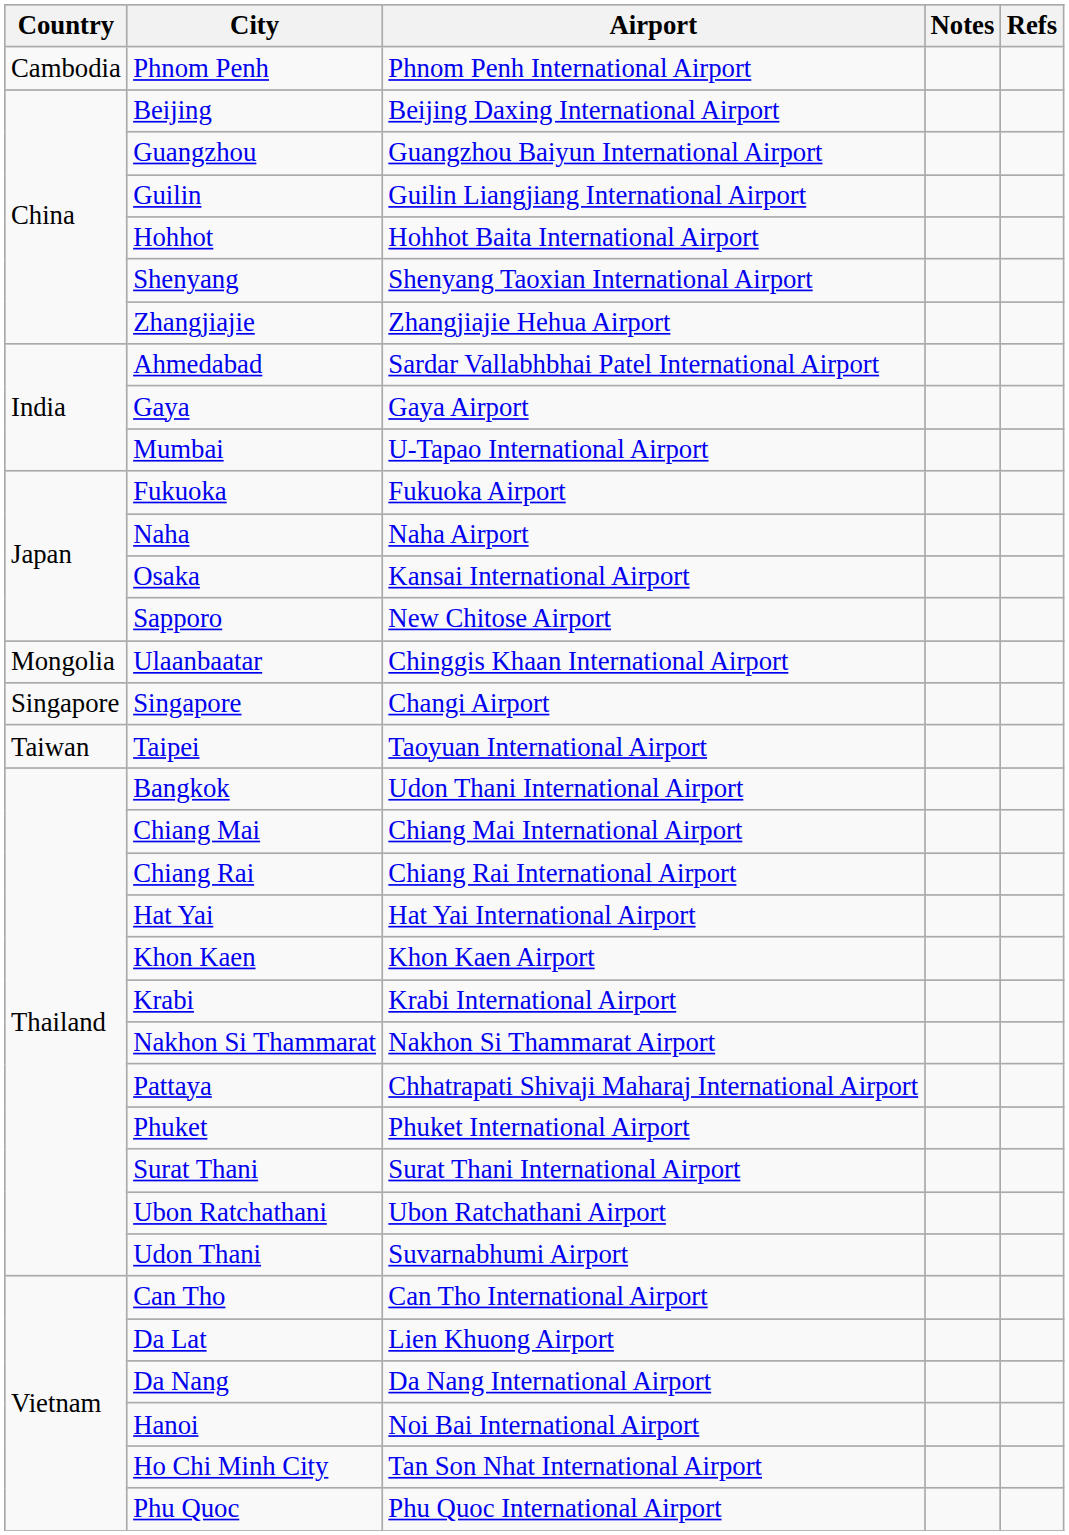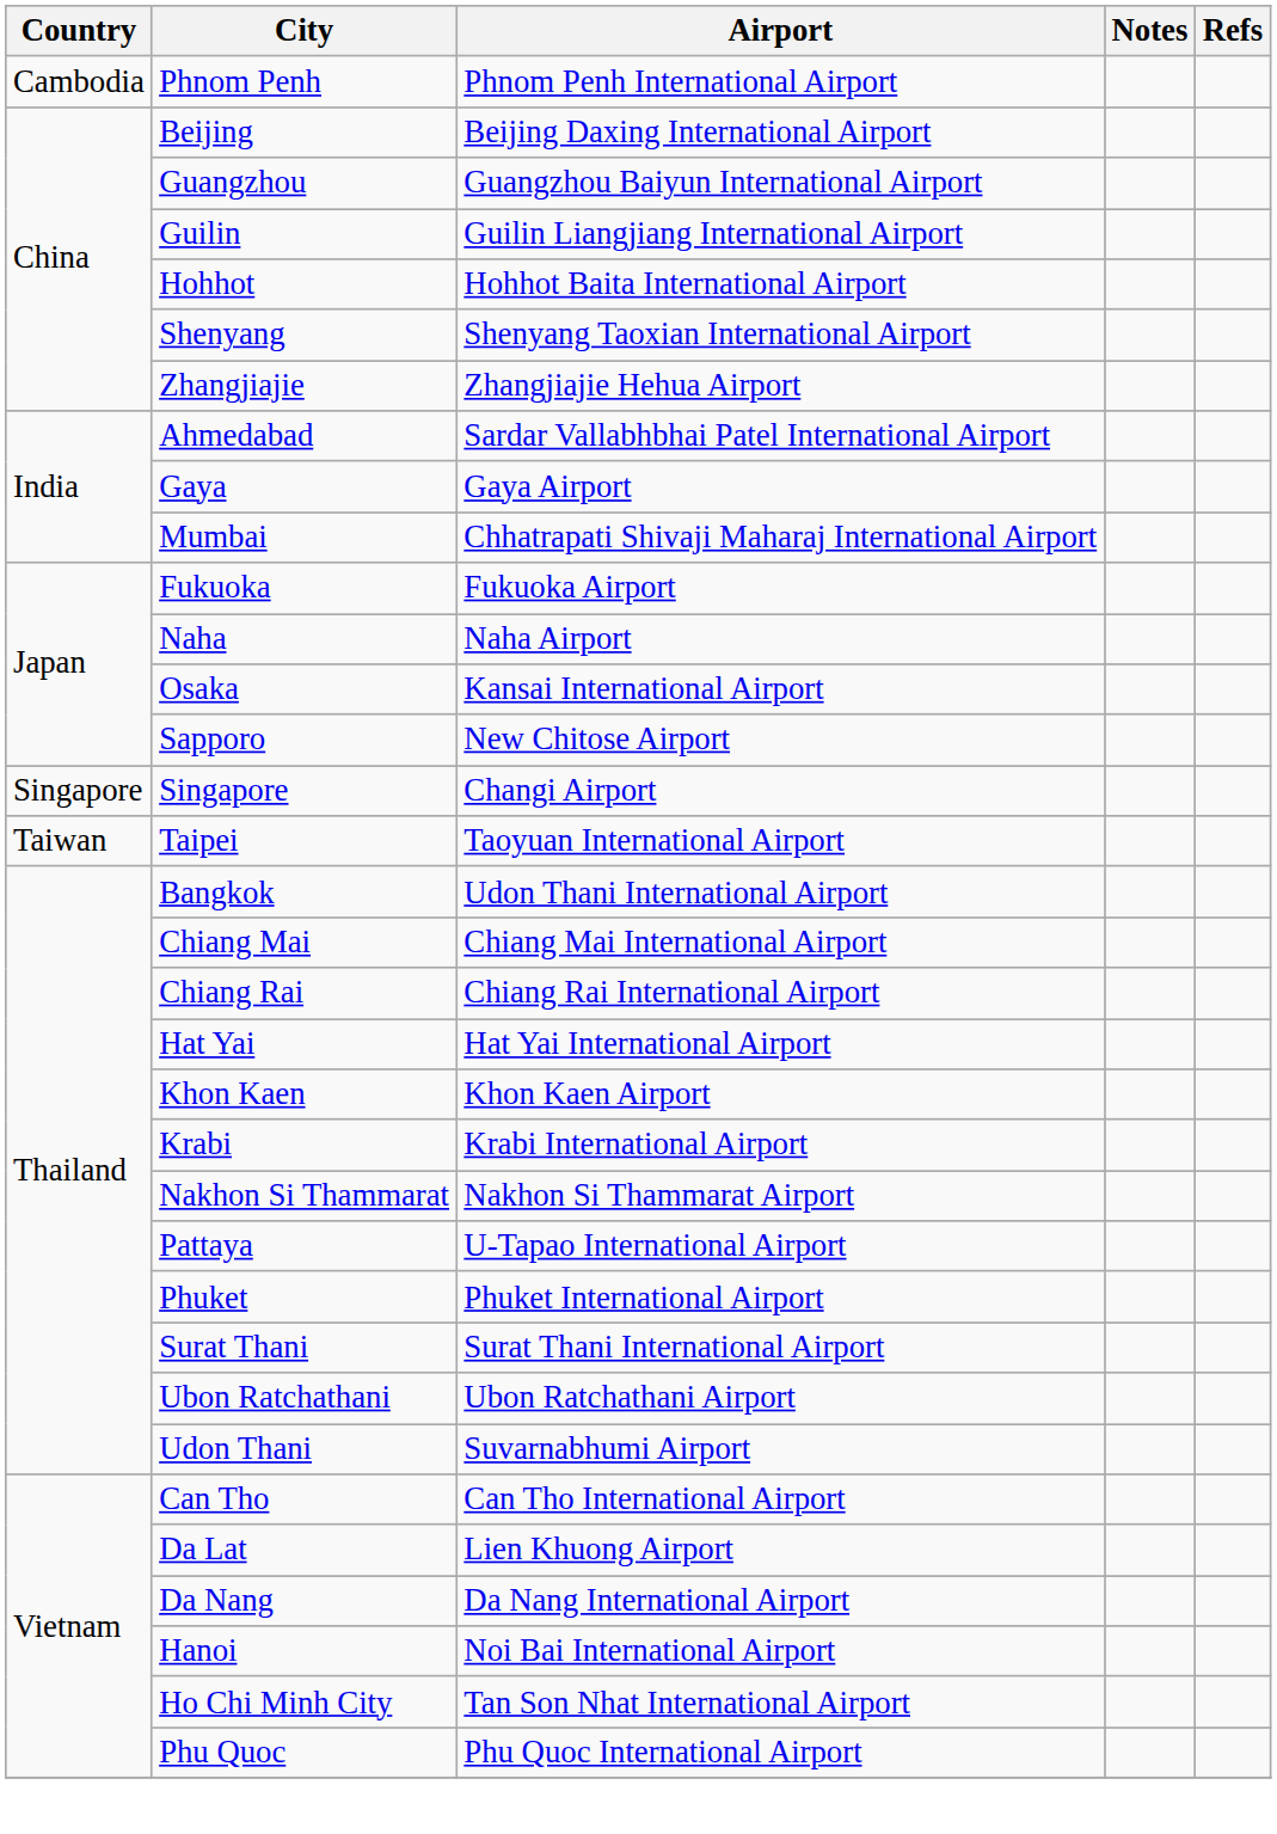 <table class="sortable wikitable">
 <tr>
 <th>Country</th>
 <th>City</th>
 <th>Airport</th>
 <th>Notes</th>
 <th class="unsortable">Refs</th>
 </tr>
 <tr>
 <td>Cambodia</td>
 <td><a href='#'>Phnom Penh</a></td>
 <td><a href='#'>Phnom Penh International Airport</a></td>
 <td align=center></td>
 <td align=center></td>
 </tr>
 <tr>
 <td rowspan="6">China</td>
 <td><a href='#'>Beijing</a></td>
 <td><a href='#'>Beijing Daxing International Airport</a></td>
 <td align=center></td>
 <td align=center></td>
 </tr>
 <tr>
 <td><a href='#'>Guangzhou</a></td>
 <td><a href='#'>Guangzhou Baiyun International Airport</a></td>
 <td align=center></td>
 <td align=center></td>
 </tr>
 <tr>
 <td><a href='#'>Guilin</a></td>
 <td><a href='#'>Guilin Liangjiang International Airport</a></td>
 <td align=center></td>
 <td align=center></td>
 </tr>
 <tr>
 <td><a href='#'>Hohhot</a></td>
 <td><a href='#'>Hohhot Baita International Airport</a></td>
 <td align=center></td>
 <td align=center></td>
 </tr>
 <tr>
 <td><a href='#'>Shenyang</a></td>
 <td><a href='#'>Shenyang Taoxian International Airport</a></td>
 <td align=center></td>
 <td align=center></td>
 </tr>
 <tr>
 <td><a href='#'>Zhangjiajie</a></td>
 <td><a href='#'>Zhangjiajie Hehua Airport</a></td>
 <td align=center></td>
 <td align=center></td>
 </tr>
 <tr>
 <td rowspan="3">India</td>
 <td><a href='#'>Ahmedabad</a></td>
 <td><a href='#'>Sardar Vallabhbhai Patel International Airport</a></td>
 <td></td>
 <td align=center></td>
 </tr>
 <tr>
 <td><a href='#'>Gaya</a></td>
 <td><a href='#'>Gaya Airport</a></td>
 <td></td>
 <td align=center></td>
 </tr>
 <tr>
 <td><a href='#'>Mumbai</a></td>
-<td><a href='#'>U-Tapao International Airport</a></td>
+<td><a href='#'>Chhatrapati Shivaji Maharaj International Airport</a></td>
 <td align=center></td>
 <td align=center></td>
 </tr>
 <tr>
 <td rowspan="4">Japan</td>
 <td><a href='#'>Fukuoka</a></td>
 <td><a href='#'>Fukuoka Airport</a></td>
 <td align=center></td>
 <td align=center></td>
 </tr>
 <tr>
 <td><a href='#'>Naha</a></td>
 <td><a href='#'>Naha Airport</a></td>
 <td align=center></td>
 <td align=center></td>
 </tr>
 <tr>
 <td><a href='#'>Osaka</a></td>
 <td><a href='#'>Kansai International Airport</a></td>
 <td align=center></td>
 <td align=center></td>
 </tr>
 <tr>
 <td><a href='#'>Sapporo</a></td>
 <td><a href='#'>New Chitose Airport</a></td>
-<td></td>
-<td align=center></td>
-</tr>
-<tr>
-<td>Mongolia</td>
-<td><a href='#'>Ulaanbaatar</a></td>
-<td><a href='#'>Chinggis Khaan International Airport</a></td>
 <td></td>
 <td align=center></td>
 </tr>
 <tr>
 <td>Singapore</td>
 <td><a href='#'>Singapore</a></td>
 <td><a href='#'>Changi Airport</a></td>
 <td></td>
 <td align=center></td>
 </tr>
 <tr>
 <td>Taiwan</td>
 <td><a href='#'>Taipei</a></td>
 <td><a href='#'>Taoyuan International Airport</a></td>
 <td></td>
 <td align=center></td>
 </tr>
 <tr>
 <td rowspan="12">Thailand</td>
 <td><a href='#'>Bangkok</a></td>
 <td><a href='#'>Udon Thani International Airport</a></td>
 <td></td>
 <td align=center></td>
 </tr>
 <tr>
 <td><a href='#'>Chiang Mai</a></td>
 <td><a href='#'>Chiang Mai International Airport</a></td>
 <td align=center></td>
 <td align=center></td>
 </tr>
 <tr>
 <td><a href='#'>Chiang Rai</a></td>
 <td><a href='#'>Chiang Rai International Airport</a></td>
 <td align=center></td>
 <td align=center></td>
 </tr>
 <tr>
 <td><a href='#'>Hat Yai</a></td>
 <td><a href='#'>Hat Yai International Airport</a></td>
 <td align=center></td>
 <td align=center></td>
 </tr>
 <tr>
 <td><a href='#'>Khon Kaen</a></td>
 <td><a href='#'>Khon Kaen Airport</a></td>
 <td align=center></td>
 <td align=center></td>
 </tr>
 <tr>
 <td><a href='#'>Krabi</a></td>
 <td><a href='#'>Krabi International Airport</a></td>
 <td align=center></td>
 <td align=center></td>
 </tr>
 <tr>
 <td><a href='#'>Nakhon Si Thammarat</a></td>
 <td><a href='#'>Nakhon Si Thammarat Airport</a></td>
 <td></td>
 <td align=center></td>
 </tr>
 <tr>
 <td><a href='#'>Pattaya</a></td>
-<td><a href='#'>Chhatrapati Shivaji Maharaj International Airport</a></td>
+<td><a href='#'>U-Tapao International Airport</a></td>
 <td align=center></td>
 <td align=center></td>
 </tr>
 <tr>
 <td><a href='#'>Phuket</a></td>
 <td><a href='#'>Phuket International Airport</a></td>
 <td align=center></td>
 <td align=center></td>
 </tr>
 <tr>
 <td><a href='#'>Surat Thani</a></td>
 <td><a href='#'>Surat Thani International Airport</a></td>
 <td align=center></td>
 <td align=center></td>
 </tr>
 <tr>
 <td><a href='#'>Ubon Ratchathani</a></td>
 <td><a href='#'>Ubon Ratchathani Airport</a></td>
 <td align=center></td>
 <td align=center></td>
 </tr>
 <tr>
 <td><a href='#'>Udon Thani</a></td>
 <td><a href='#'>Suvarnabhumi Airport</a></td>
 <td align=center></td>
 <td align=center></td>
 </tr>
 <tr>
 <td rowspan="6">Vietnam</td>
 <td><a href='#'>Can Tho</a></td>
 <td><a href='#'>Can Tho International Airport</a></td>
 <td></td>
 <td align=center></td>
 </tr>
 <tr>
 <td><a href='#'>Da Lat</a></td>
 <td><a href='#'>Lien Khuong Airport</a></td>
 <td align=center></td>
 <td align=center></td>
 </tr>
 <tr>
 <td><a href='#'>Da Nang</a></td>
 <td><a href='#'>Da Nang International Airport</a></td>
 <td align=center></td>
 <td align=center></td>
 </tr>
 <tr>
 <td><a href='#'>Hanoi</a></td>
 <td><a href='#'>Noi Bai International Airport</a></td>
 <td align=center></td>
 <td align=center></td>
 </tr>
 <tr>
 <td><a href='#'>Ho Chi Minh City</a></td>
 <td><a href='#'>Tan Son Nhat International Airport</a></td>
 <td align=center></td>
 <td align=center></td>
 </tr>
 <tr>
 <td><a href='#'>Phu Quoc</a></td>
 <td><a href='#'>Phu Quoc International Airport</a></td>
 <td align=center></td>
 <td align=center></td>
 </tr>
 <tr>
 </tr>
 </table>
